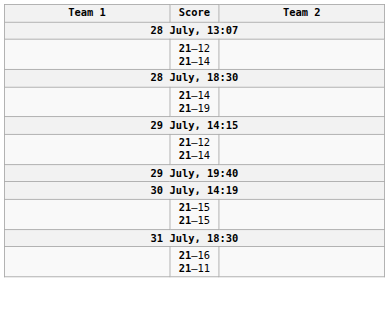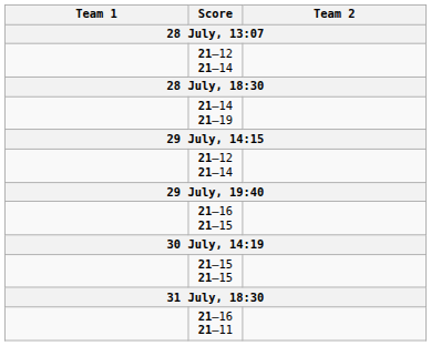 <table class="wikitable" style="text-align: center; font-size:90% ">
 <tr>
 <th align="right" width="180">Team 1</th>
 <th width="50">Score</th>
 <th align="left" width="180">Team 2</th>
 </tr>
 <tr>
 <th colspan=3>28 July, 13:07</th>
 </tr>
 <tr>
 <td align=right><strong></strong></td>
 <td align=center><strong>21</strong>–12<br><strong>21</strong>–14</td>
 <td align=left></td>
 </tr>
 <tr>
 <th colspan=3>28 July, 18:30</th>
 </tr>
 <tr>
 <td align=right><strong></strong></td>
 <td align=center><strong>21</strong>–14<br><strong>21</strong>–19</td>
 <td align=left></td>
 </tr>
 <tr>
 <th colspan=3>29 July, 14:15</th>
 </tr>
 <tr>
 <td align=right><strong></strong></td>
 <td align=center><strong>21</strong>–12<br><strong>21</strong>–14</td>
 <td align=left></td>
 </tr>
 <tr>
 <th colspan=3>29 July, 19:40</th>
 </tr>
 <tr>
+<td align=right><strong></strong></td>
+<td align=center><strong>21</strong>–16<br><strong>21</strong>–15</td>
+<td align=left></td>
+</tr>
+<tr>
 <th colspan=3>30 July, 14:19</th>
 </tr>
 <tr>
 <td align=right><strong></strong></td>
 <td align=center><strong>21</strong>–15<br><strong>21</strong>–15</td>
 <td align=left></td>
 </tr>
 <tr>
 <th colspan=3>31 July, 18:30</th>
 </tr>
 <tr>
 <td align=right><strong></strong></td>
 <td align=center><strong>21</strong>–16<br><strong>21</strong>–11</td>
 <td align=left></td>
 </tr>
 </table>
